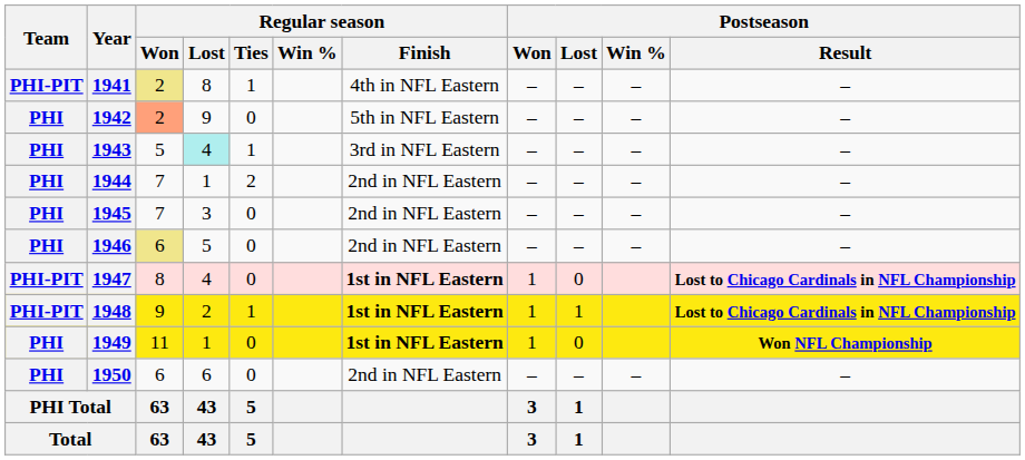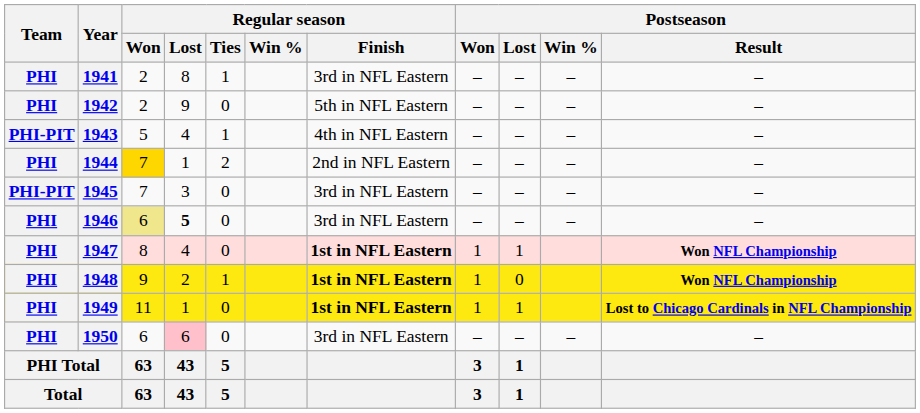 <table class="wikitable" style="font-size: 95%; text-align:center;">
 <tr>
 <th rowspan="2">Team</th>
 <th rowspan="2">Year</th>
 <th colspan="5">Regular season</th>
 <th colspan="4">Postseason</th>
 </tr>
 <tr>
 <th>Won</th>
 <th>Lost</th>
 <th>Ties</th>
 <th>Win %</th>
 <th>Finish</th>
 <th>Won</th>
 <th>Lost</th>
 <th>Win %</th>
 <th>Result</th>
 </tr>
 <tr>
+<th><a href='#'>PHI</a></th>
+<th><a href='#'>1941</a></th>
+<td>2</td>
+<td>8</td>
+<td>1</td>
+<td></td>
+<td>3rd in NFL Eastern</td>
+<td>–</td>
+<td>–</td>
+<td>–</td>
+<td>–</td>
+</tr>
+<tr>
+<th><a href='#'>PHI</a></th>
+<th><a href='#'>1942</a></th>
+<td>2</td>
+<td>9</td>
+<td>0</td>
+<td></td>
+<td>5th in NFL Eastern</td>
+<td>–</td>
+<td>–</td>
+<td>–</td>
+<td>–</td>
+</tr>
+<tr>
 <th><a href='#'>PHI-PIT</a></th>
-<th><a href='#'>1941</a></th>
-<td style="background: khaki;">2</td>
-<td>8</td>
+<th><a href='#'>1943</a></th>
+<td>5</td>
+<td>4</td>
 <td>1</td>
 <td></td>
 <td>4th in NFL Eastern</td>
 <td>–</td>
 <td>–</td>
 <td>–</td>
 <td>–</td>
 </tr>
 <tr>
 <th><a href='#'>PHI</a></th>
-<th><a href='#'>1942</a></th>
-<td style="background: lightsalmon;">2</td>
-<td>9</td>
-<td>0</td>
-<td></td>
-<td>5th in NFL Eastern</td>
-<td>–</td>
-<td>–</td>
-<td>–</td>
-<td>–</td>
-</tr>
-<tr>
-<th><a href='#'>PHI</a></th>
-<th><a href='#'>1943</a></th>
-<td>5</td>
-<td style="background: paleturquoise;">4</td>
-<td>1</td>
-<td></td>
-<td>3rd in NFL Eastern</td>
-<td>–</td>
-<td>–</td>
-<td>–</td>
-<td>–</td>
-</tr>
-<tr>
-<th><a href='#'>PHI</a></th>
 <th><a href='#'>1944</a></th>
-<td>7</td>
+<td style="background: gold;">7</td>
 <td>1</td>
 <td>2</td>
 <td></td>
 <td>2nd in NFL Eastern</td>
 <td>–</td>
 <td>–</td>
 <td>–</td>
 <td>–</td>
 </tr>
 <tr>
-<th><a href='#'>PHI</a></th>
+<th><a href='#'>PHI-PIT</a></th>
 <th><a href='#'>1945</a></th>
 <td>7</td>
 <td>3</td>
 <td>0</td>
 <td></td>
-<td>2nd in NFL Eastern</td>
+<td>3rd in NFL Eastern</td>
 <td>–</td>
 <td>–</td>
 <td>–</td>
 <td>–</td>
 </tr>
 <tr>
 <th><a href='#'>PHI</a></th>
 <th><a href='#'>1946</a></th>
 <td style="background: khaki;">6</td>
-<td>5</td>
+<td><strong>5</strong></td>
 <td>0</td>
 <td></td>
-<td>2nd in NFL Eastern</td>
+<td>3rd in NFL Eastern</td>
 <td>–</td>
 <td>–</td>
 <td>–</td>
 <td>–</td>
 </tr>
 <tr style="background:#fdd;">
-<th><a href='#'>PHI-PIT</a></th>
+<th><a href='#'>PHI</a></th>
 <th><a href='#'>1947</a></th>
 <td>8</td>
 <td>4</td>
 <td>0</td>
 <td></td>
 <td><strong>1st in NFL Eastern</strong></td>
 <td>1</td>
-<td>0</td>
+<td>1</td>
 <td></td>
-<td><small><strong>Lost to <a href='#'>Chicago Cardinals</a> in <a href='#'>NFL Championship</a></strong></small></td>
+<td><small><strong>Won <a href='#'>NFL Championship</a></strong></small></td>
 </tr>
 <tr style="background:#FDE910;">
-<th><a href='#'>PHI-PIT</a></th>
+<th><a href='#'>PHI</a></th>
 <th><a href='#'>1948</a></th>
 <td>9</td>
 <td>2</td>
 <td>1</td>
 <td></td>
 <td><strong>1st in NFL Eastern</strong></td>
 <td>1</td>
-<td>1</td>
+<td>0</td>
 <td></td>
-<td><small><strong>Lost to <a href='#'>Chicago Cardinals</a> in <a href='#'>NFL Championship</a></strong></small></td>
+<td><small><strong>Won <a href='#'>NFL Championship</a></strong></small></td>
 </tr>
 <tr style="background:#FDE910;">
 <th><a href='#'>PHI</a></th>
 <th><a href='#'>1949</a></th>
 <td>11</td>
 <td>1</td>
 <td>0</td>
 <td></td>
 <td><strong>1st in NFL Eastern</strong></td>
 <td>1</td>
-<td>0</td>
+<td>1</td>
 <td></td>
-<td><small><strong>Won <a href='#'>NFL Championship</a></strong></small></td>
+<td><small><strong>Lost to <a href='#'>Chicago Cardinals</a> in <a href='#'>NFL Championship</a></strong></small></td>
 </tr>
 <tr>
 <th><a href='#'>PHI</a></th>
 <th><a href='#'>1950</a></th>
 <td>6</td>
-<td>6</td>
+<td style="background: pink;">6</td>
 <td>0</td>
 <td></td>
-<td>2nd in NFL Eastern</td>
+<td>3rd in NFL Eastern</td>
 <td>–</td>
 <td>–</td>
 <td>–</td>
 <td>–</td>
 </tr>
 <tr>
 <th colspan="2">PHI Total</th>
 <th>63</th>
 <th>43</th>
 <th>5</th>
 <th></th>
 <th></th>
 <th>3</th>
 <th>1</th>
 <th></th>
 <th></th>
 </tr>
 <tr>
 <th colspan="2">Total</th>
 <th>63</th>
 <th>43</th>
 <th>5</th>
 <th></th>
 <th></th>
 <th>3</th>
 <th>1</th>
 <th></th>
 <th></th>
 </tr>
 </table>
